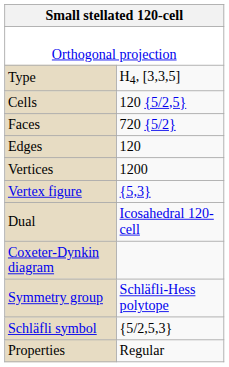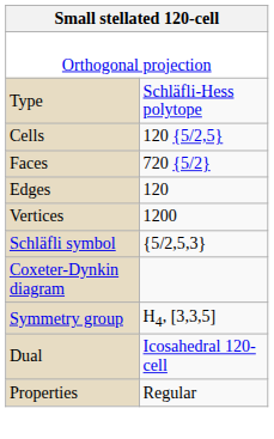 <table class="wikitable" align="right" style="margin-left:10px" width="250">
 <tr>
 <th bgcolor=#e7dcc3 colspan=2>Small stellated 120-cell</th>
 </tr>
 <tr>
 <td bgcolor=#ffffff align=center colspan=2><br><a href='#'>Orthogonal projection</a></td>
 </tr>
 <tr>
 <td bgcolor=#e7dcc3>Type</td>
-<td>H<sub>4</sub>, [3,3,5]</td>
+<td><a href='#'>Schläfli-Hess polytope</a></td>
 </tr>
 <tr>
 <td bgcolor=#e7dcc3>Cells</td>
 <td>120 <a href='#'>{5/2,5}</a></td>
 </tr>
 <tr>
 <td bgcolor=#e7dcc3>Faces</td>
 <td>720 <a href='#'>{5/2}</a></td>
 </tr>
 <tr>
 <td bgcolor=#e7dcc3>Edges</td>
 <td>120</td>
 </tr>
 <tr>
 <td bgcolor=#e7dcc3>Vertices</td>
 <td>1200</td>
 </tr>
 <tr>
-<td bgcolor=#e7dcc3><a href='#'>Vertex figure</a></td>
-<td><a href='#'>{5,3}</a></td>
-</tr>
-<tr>
-<td bgcolor=#e7dcc3>Dual</td>
-<td><a href='#'>Icosahedral 120-cell</a></td>
+<td bgcolor=#e7dcc3><a href='#'>Schläfli symbol</a></td>
+<td>{5/2,5,3}</td>
 </tr>
 <tr>
 <td bgcolor=#e7dcc3><a href='#'>Coxeter-Dynkin diagram</a></td>
 <td></td>
 </tr>
 <tr>
 <td bgcolor=#e7dcc3><a href='#'>Symmetry group</a></td>
-<td><a href='#'>Schläfli-Hess polytope</a></td>
+<td>H<sub>4</sub>, [3,3,5]</td>
 </tr>
 <tr>
-<td bgcolor=#e7dcc3><a href='#'>Schläfli symbol</a></td>
-<td>{5/2,5,3}</td>
+<td bgcolor=#e7dcc3>Dual</td>
+<td><a href='#'>Icosahedral 120-cell</a></td>
 </tr>
 <tr>
 <td bgcolor=#e7dcc3>Properties</td>
 <td>Regular</td>
 </tr>
 </table>
